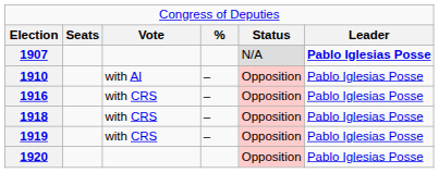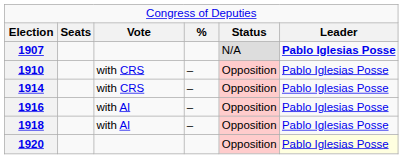 <table class="wikitable" style="font-size:97%;">
 <tr>
 <td align="center" colspan="6"><a href='#'>Congress of Deputies</a></td>
 </tr>
 <tr>
 <th width="65">Election</th>
 <th>Seats</th>
 <th width="115">Vote</th>
 <th width="40">%</th>
 <th>Status</th>
 <th>Leader</th>
 </tr>
 <tr>
 <th><a href='#'>1907</a></th>
 <td></td>
 <td></td>
 <td></td>
 <td style="background:#ddd;">N/A</td>
 <td><strong><a href='#'>Pablo Iglesias Posse</a></strong></td>
 </tr>
 <tr>
 <th><a href='#'>1910</a></th>
 <td></td>
-<td>with <a href='#'>AI</a></td>
+<td>with <a href='#'>CRS</a></td>
+<td>–</td>
+<td style="background-color:#fcc;">Opposition</td>
+<td><a href='#'>Pablo Iglesias Posse</a></td>
+</tr>
+<tr>
+<th><a href='#'>1914</a></th>
+<td></td>
+<td>with <a href='#'>CRS</a></td>
 <td>–</td>
 <td style="background-color:#fcc;">Opposition</td>
 <td><a href='#'>Pablo Iglesias Posse</a></td>
 </tr>
 <tr>
 <th><a href='#'>1916</a></th>
 <td></td>
-<td>with <a href='#'>CRS</a></td>
+<td>with <a href='#'>AI</a></td>
 <td>–</td>
 <td style="background-color:#fcc;">Opposition</td>
 <td><a href='#'>Pablo Iglesias Posse</a></td>
 </tr>
 <tr>
 <th><a href='#'>1918</a></th>
 <td></td>
-<td>with <a href='#'>CRS</a></td>
-<td>–</td>
-<td style="background-color:#fcc;">Opposition</td>
-<td><a href='#'>Pablo Iglesias Posse</a></td>
-</tr>
-<tr>
-<th><a href='#'>1919</a></th>
-<td></td>
-<td>with <a href='#'>CRS</a></td>
+<td>with <a href='#'>AI</a></td>
 <td>–</td>
 <td style="background-color:#fcc;">Opposition</td>
 <td><a href='#'>Pablo Iglesias Posse</a></td>
 </tr>
 <tr>
 <th><a href='#'>1920</a></th>
 <td></td>
 <td></td>
 <td></td>
 <td style="background-color:#fcc;">Opposition</td>
-<td><a href='#'>Pablo Iglesias Posse</a></td>
+<td style="background: lightyellow;"><a href='#'>Pablo Iglesias Posse</a></td>
 </tr>
 </table>
